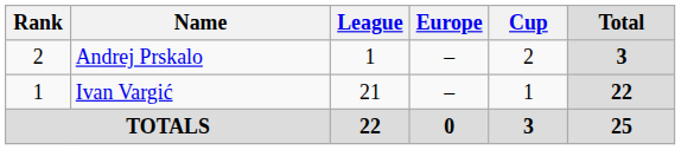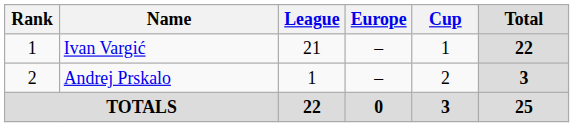 <table class="wikitable" style="font-size: 95%; text-align: center;">
 <tr>
 <th width=40>Rank</th>
 <th width=180>Name</th>
 <th width=50><a href='#'>League</a></th>
 <th width=50><a href='#'>Europe</a></th>
 <th width=50><a href='#'>Cup</a></th>
 <th width=70 style="background: #DCDCDC">Total</th>
 </tr>
 <tr>
+<td rowspan=1>1</td>
+<td style="text-align:left;"> <a href='#'>Ivan Vargić</a></td>
+<td>21</td>
+<td>–</td>
+<td>1</td>
+<th style="background: #DCDCDC">22</th>
+</tr>
+<tr>
 <td rowspan=1>2</td>
 <td style="text-align:left;"> <a href='#'>Andrej Prskalo</a></td>
 <td>1</td>
 <td>–</td>
 <td>2</td>
 <th style="background: #DCDCDC">3</th>
-</tr>
-<tr>
-<td rowspan=1>1</td>
-<td style="text-align:left;"> <a href='#'>Ivan Vargić</a></td>
-<td>21</td>
-<td>–</td>
-<td>1</td>
-<th style="background: #DCDCDC">22</th>
 </tr>
 <tr>
 <th colspan="2" align="center" style="background: #DCDCDC">TOTALS</th>
 <th style="background: #DCDCDC">22</th>
 <th style="background: #DCDCDC">0</th>
 <th style="background: #DCDCDC">3</th>
 <th style="background: #DCDCDC">25</th>
 </tr>
 </table>
